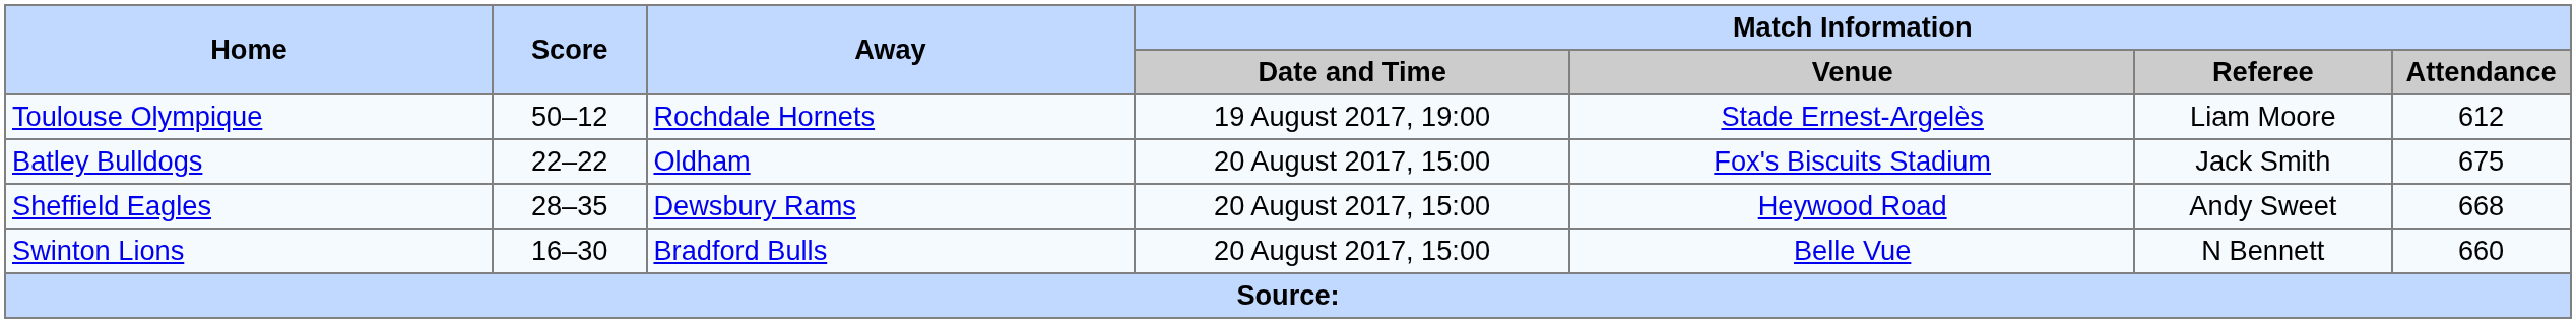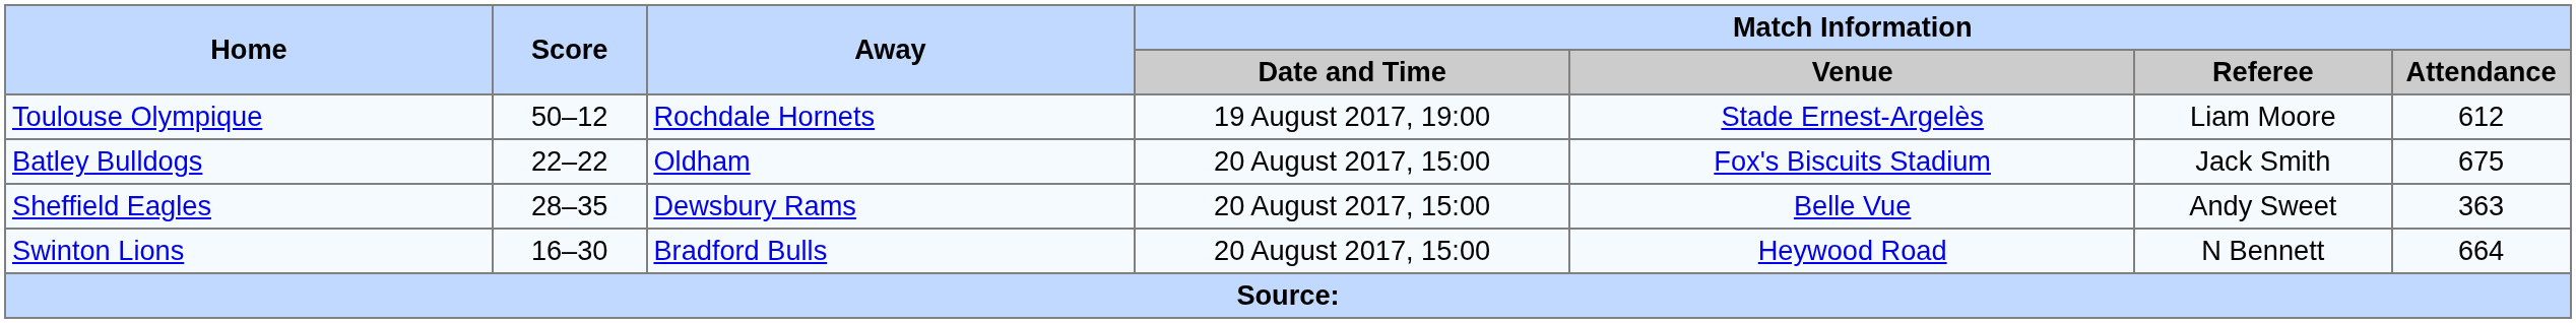 <table border=1 style="border-collapse:collapse; font-size:85%; text-align:center;" cellpadding=3 cellspacing=0 width=100%>
 <tr bgcolor=#C1D8FF>
 <th rowspan=2 width=19%>Home</th>
 <th rowspan=2 width=6%>Score</th>
 <th rowspan=2 width=19%>Away</th>
 <th colspan=6>Match Information</th>
 </tr>
 <tr bgcolor=#CCCCCC>
 <th width=17%>Date and Time</th>
 <th width=22%>Venue</th>
 <th width=10%>Referee</th>
 <th width=7%>Attendance</th>
 </tr>
 <tr bgcolor=#F5FAFF>
 <td align=left> <a href='#'>Toulouse Olympique</a></td>
 <td>50–12</td>
 <td align=left> <a href='#'>Rochdale Hornets</a></td>
 <td>19 August 2017, 19:00</td>
 <td><a href='#'>Stade Ernest-Argelès</a></td>
 <td>Liam Moore</td>
 <td>612</td>
 </tr>
 <tr bgcolor=#F5FAFF>
 <td align=left> <a href='#'>Batley Bulldogs</a></td>
 <td>22–22</td>
 <td align=left> <a href='#'>Oldham</a></td>
 <td>20 August 2017, 15:00</td>
 <td><a href='#'>Fox's Biscuits Stadium</a></td>
 <td>Jack Smith</td>
 <td>675</td>
 </tr>
 <tr bgcolor=#F5FAFF>
 <td align=left> <a href='#'>Sheffield Eagles</a></td>
 <td>28–35</td>
 <td align=left> <a href='#'>Dewsbury Rams</a></td>
 <td>20 August 2017, 15:00</td>
-<td><a href='#'>Heywood Road</a></td>
+<td><a href='#'>Belle Vue</a></td>
 <td>Andy Sweet</td>
-<td>668</td>
+<td>363</td>
 </tr>
 <tr bgcolor=#F5FAFF>
 <td align=left> <a href='#'>Swinton Lions</a></td>
 <td>16–30</td>
 <td align=left> <a href='#'>Bradford Bulls</a></td>
 <td>20 August 2017, 15:00</td>
-<td><a href='#'>Belle Vue</a></td>
+<td><a href='#'>Heywood Road</a></td>
 <td>N Bennett</td>
-<td>660</td>
+<td>664</td>
 </tr>
 <tr style="background:#c1d8ff;">
 <th colspan=12>Source:</th>
 </tr>
 </table>
